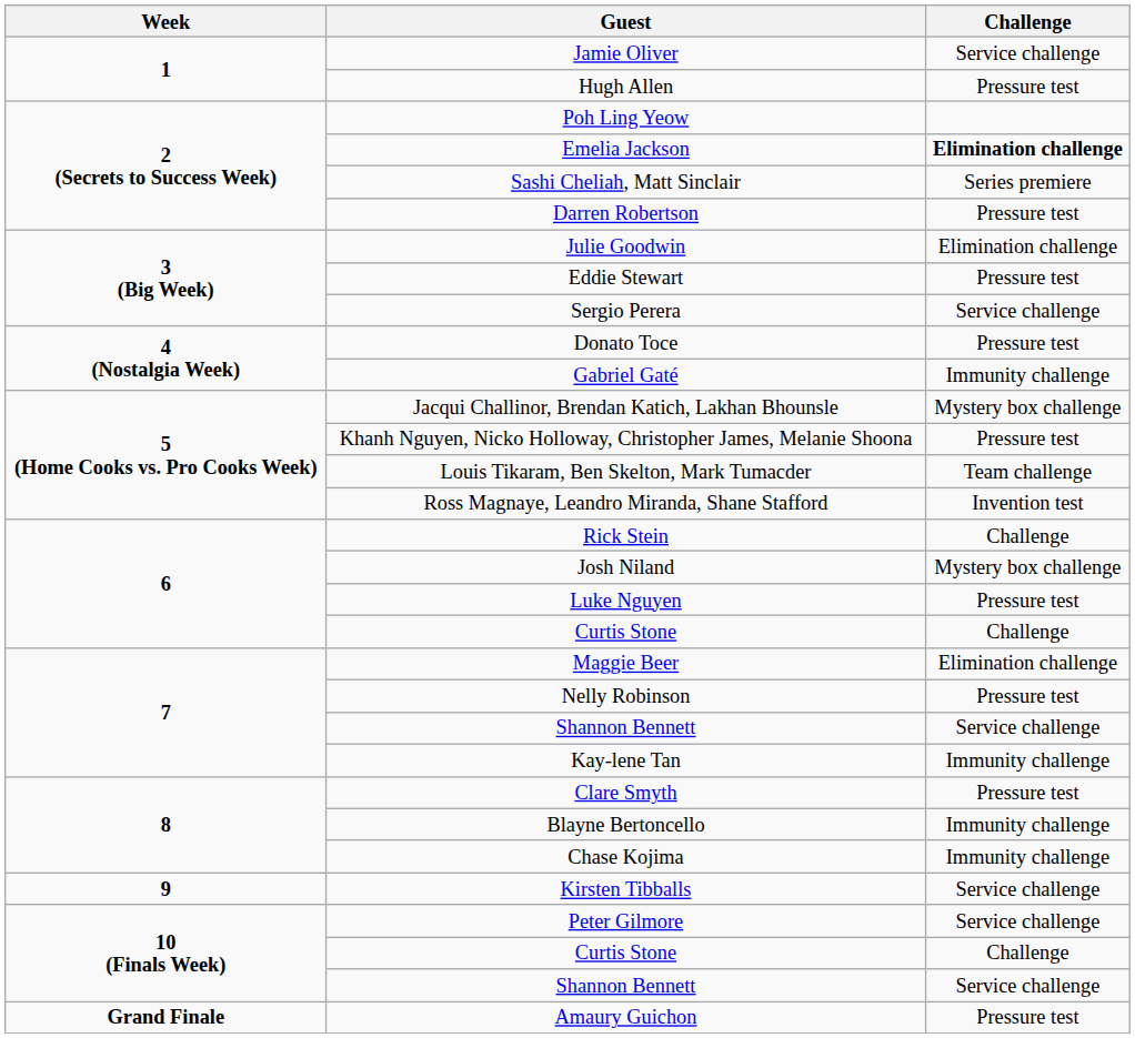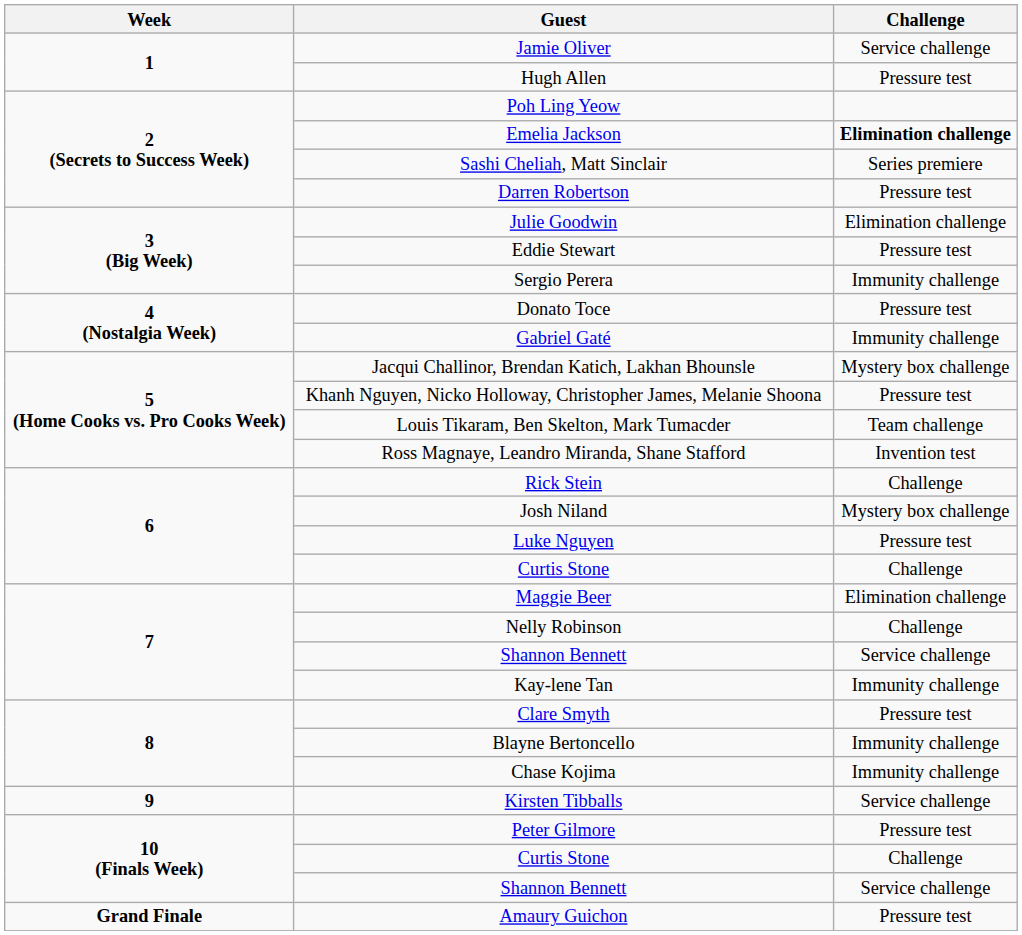 <table class="wikitable" style="text-align:center; width:85%; font-size:85%; line-height:15px">
 <tr>
 <th>Week</th>
 <th>Guest</th>
 <th>Challenge</th>
 </tr>
 <tr>
 <td rowspan=2><strong>1</strong></td>
 <td><a href='#'>Jamie Oliver</a></td>
 <td>Service challenge</td>
 </tr>
 <tr>
 <td>Hugh Allen</td>
 <td>Pressure test</td>
 </tr>
 <tr>
 <td rowspan="4"><strong>2<br>(Secrets to Success Week)</strong></td>
 <td><a href='#'>Poh Ling Yeow</a></td>
 <td></td>
 </tr>
 <tr>
 <td><a href='#'>Emelia Jackson</a></td>
 <td><strong>Elimination challenge</strong></td>
 </tr>
 <tr>
 <td><a href='#'>Sashi Cheliah</a>, Matt Sinclair</td>
 <td>Series premiere</td>
 </tr>
 <tr>
 <td><a href='#'>Darren Robertson</a></td>
 <td>Pressure test</td>
 </tr>
 <tr>
 <td rowspan="3"><strong>3<br>(Big Week)</strong></td>
 <td><a href='#'>Julie Goodwin</a></td>
 <td>Elimination challenge</td>
 </tr>
 <tr>
 <td>Eddie Stewart</td>
 <td>Pressure test</td>
 </tr>
 <tr>
 <td>Sergio Perera</td>
-<td>Service challenge</td>
+<td>Immunity challenge</td>
 </tr>
 <tr>
 <td rowspan="2"><strong>4<br>(Nostalgia Week)</strong></td>
 <td>Donato Toce</td>
 <td>Pressure test</td>
 </tr>
 <tr>
 <td><a href='#'>Gabriel Gaté</a></td>
 <td>Immunity challenge</td>
 </tr>
 <tr>
 <td rowspan="4"><strong>5<br>(Home Cooks vs. Pro Cooks Week)</strong></td>
 <td>Jacqui Challinor, Brendan Katich, Lakhan Bhounsle</td>
 <td>Mystery box challenge</td>
 </tr>
 <tr>
 <td>Khanh Nguyen, Nicko Holloway, Christopher James, Melanie Shoona</td>
 <td>Pressure test</td>
 </tr>
 <tr>
 <td>Louis Tikaram, Ben Skelton, Mark Tumacder</td>
 <td>Team challenge</td>
 </tr>
 <tr>
 <td>Ross Magnaye, Leandro Miranda, Shane Stafford</td>
 <td>Invention test</td>
 </tr>
 <tr>
 <td rowspan="4"><strong>6</strong></td>
 <td><a href='#'>Rick Stein</a></td>
 <td>Challenge</td>
 </tr>
 <tr>
 <td>Josh Niland</td>
 <td>Mystery box challenge</td>
 </tr>
 <tr>
 <td><a href='#'>Luke Nguyen</a></td>
 <td>Pressure test</td>
 </tr>
 <tr>
 <td><a href='#'>Curtis Stone</a></td>
 <td>Challenge</td>
 </tr>
 <tr>
 <td rowspan="4"><strong>7</strong></td>
 <td><a href='#'>Maggie Beer</a></td>
 <td>Elimination challenge</td>
 </tr>
 <tr>
 <td>Nelly Robinson</td>
-<td>Pressure test</td>
+<td>Challenge</td>
 </tr>
 <tr>
 <td><a href='#'>Shannon Bennett</a></td>
 <td>Service challenge</td>
 </tr>
 <tr>
 <td>Kay-lene Tan</td>
 <td>Immunity challenge</td>
 </tr>
 <tr>
 <td rowspan="3"><strong>8</strong></td>
 <td><a href='#'>Clare Smyth</a></td>
 <td>Pressure test</td>
 </tr>
 <tr>
 <td>Blayne Bertoncello</td>
 <td>Immunity challenge</td>
 </tr>
 <tr>
 <td>Chase Kojima</td>
 <td>Immunity challenge</td>
 </tr>
 <tr>
 <td><strong>9</strong></td>
 <td><a href='#'>Kirsten Tibballs</a></td>
 <td>Service challenge</td>
 </tr>
 <tr>
 <td rowspan="3"><strong>10<br>(Finals Week)</strong></td>
 <td><a href='#'>Peter Gilmore</a></td>
-<td>Service challenge</td>
+<td>Pressure test</td>
 </tr>
 <tr>
 <td><a href='#'>Curtis Stone</a></td>
 <td>Challenge</td>
 </tr>
 <tr>
 <td><a href='#'>Shannon Bennett</a></td>
 <td>Service challenge</td>
 </tr>
 <tr>
 <td><strong>Grand Finale</strong></td>
 <td><a href='#'>Amaury Guichon</a></td>
 <td>Pressure test</td>
 </tr>
 </table>
